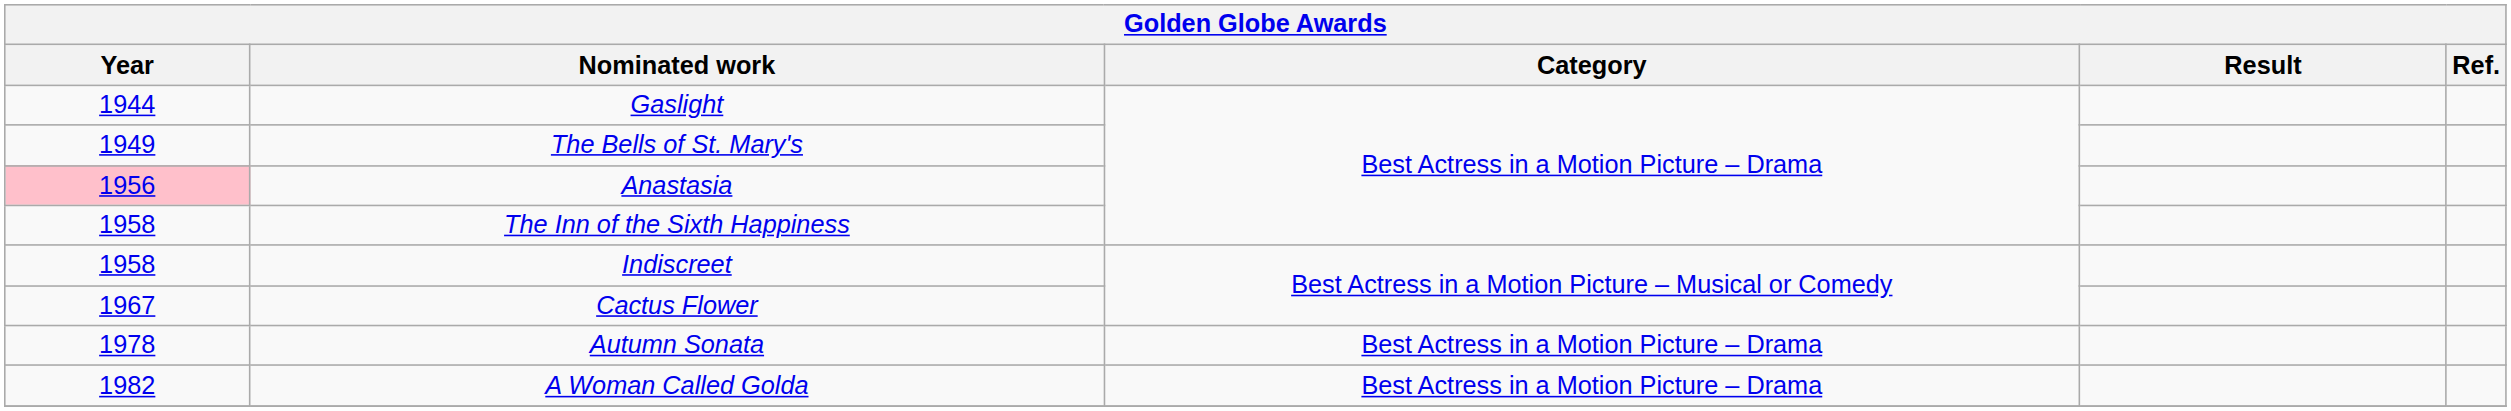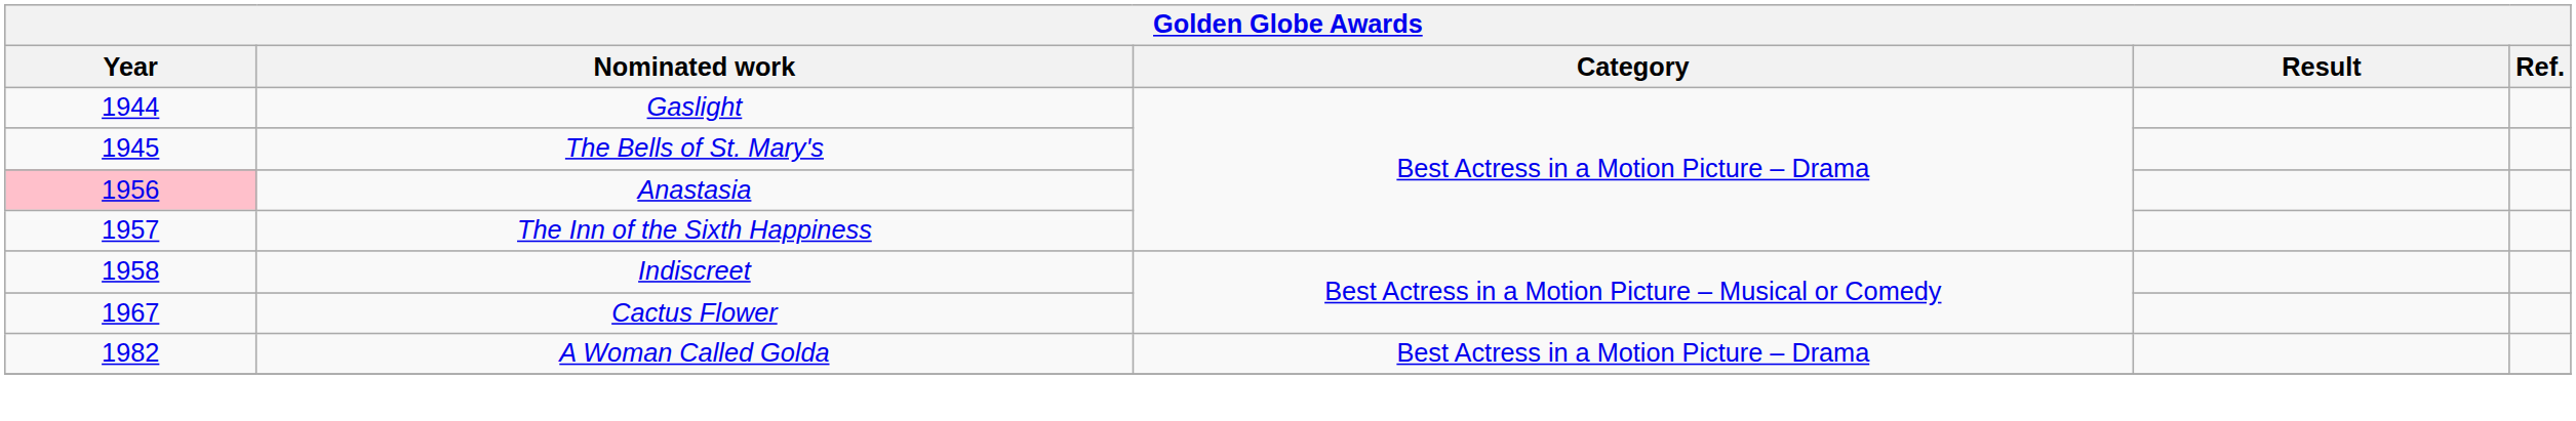 <table width="100%" class="wikitable">
 <tr>
 <th colspan="5" align="center"><a href='#'>Golden Globe Awards</a></th>
 </tr>
 <tr>
 <th width="10%">Year</th>
 <th width="35%">Nominated work</th>
 <th width="40%">Category</th>
 <th width="15%">Result</th>
 <th>Ref.</th>
 </tr>
 <tr>
 <td style="text-align:center;"><a href='#'>1944</a></td>
 <td style="text-align:center;"><em><a href='#'>Gaslight</a></em></td>
 <td style="text-align:center;" rowspan="4"><a href='#'>Best Actress in a Motion Picture – Drama</a></td>
 <td></td>
 <td style="text-align:center"></td>
 </tr>
 <tr>
-<td style="text-align:center;"><a href='#'>1949</a></td>
+<td style="text-align:center;"><a href='#'>1945</a></td>
 <td style="text-align:center;"><em><a href='#'>The Bells of St. Mary's</a></em></td>
 <td></td>
 <td style="text-align:center"></td>
 </tr>
 <tr>
 <td style="background: pink; text-align:center;"><a href='#'>1956</a></td>
 <td style="text-align:center;"><em><a href='#'>Anastasia</a></em></td>
 <td></td>
 <td style="text-align:center"></td>
 </tr>
 <tr>
-<td style="text-align:center;"><a href='#'>1958</a></td>
+<td style="text-align:center;"><a href='#'>1957</a></td>
 <td style="text-align:center;"><em><a href='#'>The Inn of the Sixth Happiness</a></em></td>
 <td></td>
 <td style="text-align:center"></td>
 </tr>
 <tr>
 <td style="text-align:center;"><a href='#'>1958</a></td>
 <td style="text-align:center;"><em><a href='#'>Indiscreet</a></em></td>
 <td style="text-align:center;" rowspan="2"><a href='#'>Best Actress in a Motion Picture – Musical or Comedy</a></td>
 <td></td>
 <td style="text-align:center"></td>
 </tr>
 <tr>
 <td style="text-align:center;"><a href='#'>1967</a></td>
 <td style="text-align:center;"><em><a href='#'>Cactus Flower</a></em></td>
 <td></td>
 <td style="text-align:center"></td>
 </tr>
 <tr>
-<td style="text-align:center;"><a href='#'>1978</a></td>
-<td style="text-align:center;"><em><a href='#'>Autumn Sonata</a></em></td>
-<td style="text-align:center;"><a href='#'>Best Actress in a Motion Picture – Drama</a></td>
-<td></td>
-<td style="text-align:center"></td>
-</tr>
-<tr>
 <td style="text-align:center;"><a href='#'>1982</a></td>
 <td style="text-align:center;"><em><a href='#'>A Woman Called Golda</a></em></td>
 <td style="text-align:center;"><a href='#'>Best Actress in a Motion Picture – Drama</a></td>
 <td></td>
 <td style="text-align:center"></td>
 </tr>
 <tr>
 </tr>
 </table>
